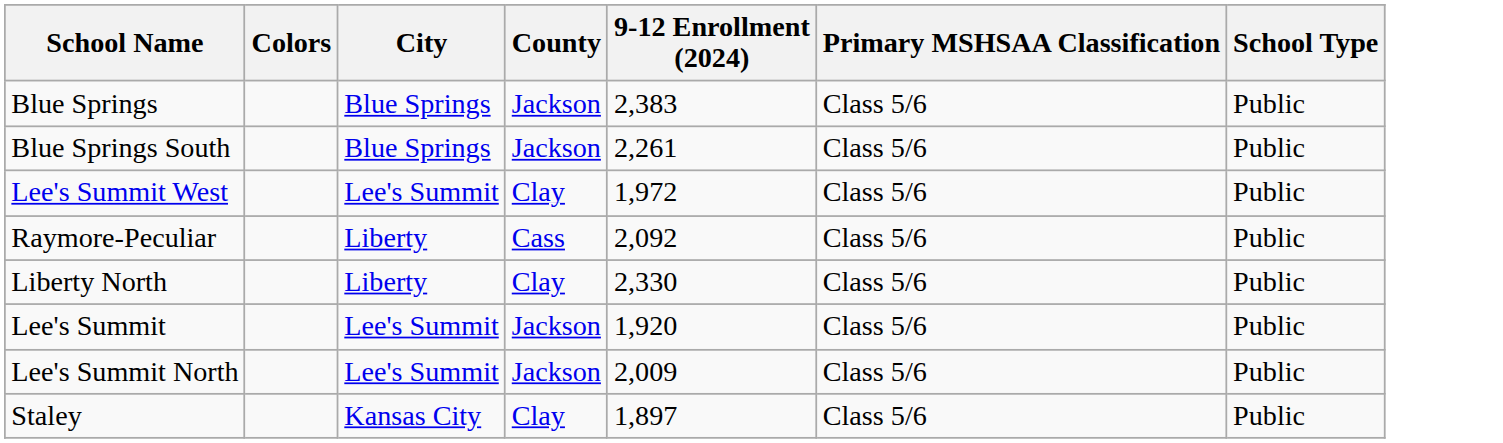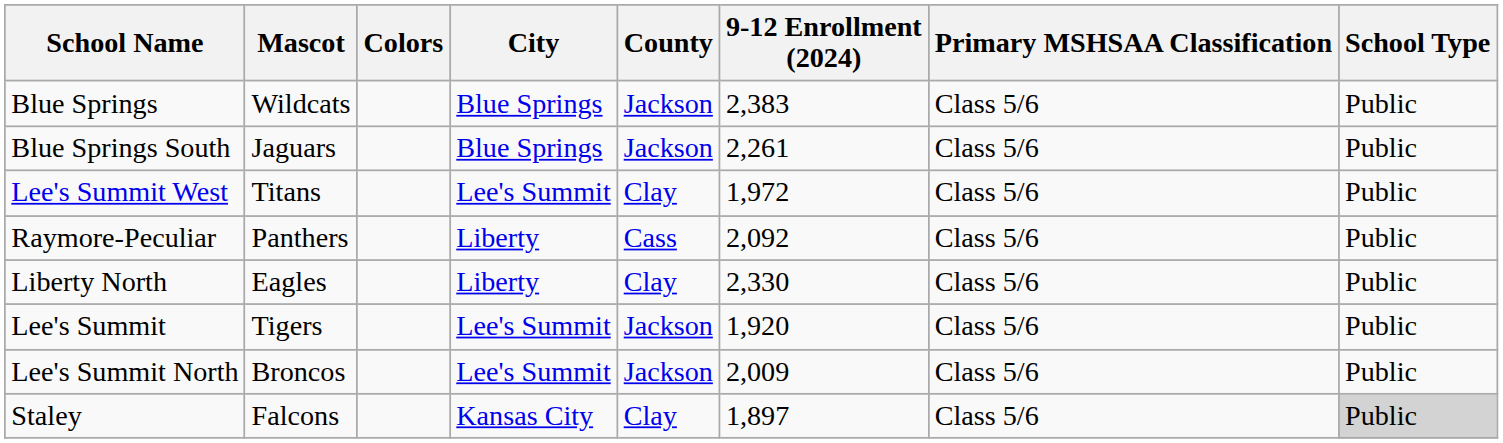 <table class="wikitable">
 <tr>
 <th>School Name</th>
+<th>Mascot</th>
 <th>Colors</th>
 <th>City</th>
 <th>County</th>
 <th>9-12 Enrollment<br>(2024)</th>
 <th>Primary MSHSAA Classification</th>
 <th>School Type</th>
 </tr>
 <tr>
 <td>Blue Springs</td>
+<td>Wildcats</td>
 <td> </td>
 <td><a href='#'>Blue Springs</a></td>
 <td><a href='#'>Jackson</a></td>
 <td>2,383</td>
 <td>Class 5/6</td>
 <td>Public</td>
 </tr>
 <tr>
 <td>Blue Springs South</td>
+<td>Jaguars</td>
 <td> </td>
 <td><a href='#'>Blue Springs</a></td>
 <td><a href='#'>Jackson</a></td>
 <td>2,261</td>
 <td>Class 5/6</td>
 <td>Public</td>
 </tr>
 <tr>
 <td><a href='#'>Lee's Summit West</a></td>
+<td>Titans</td>
 <td> </td>
 <td><a href='#'>Lee's Summit</a></td>
 <td><a href='#'>Clay</a></td>
 <td>1,972</td>
 <td>Class 5/6</td>
 <td>Public</td>
 </tr>
 <tr>
 <td>Raymore-Peculiar</td>
+<td>Panthers</td>
 <td> </td>
 <td><a href='#'>Liberty</a></td>
 <td><a href='#'>Cass</a></td>
 <td>2,092</td>
 <td>Class 5/6</td>
 <td>Public</td>
 </tr>
 <tr>
 <td>Liberty North</td>
+<td>Eagles</td>
 <td> </td>
 <td><a href='#'>Liberty</a></td>
 <td><a href='#'>Clay</a></td>
 <td>2,330</td>
 <td>Class 5/6</td>
 <td>Public</td>
 </tr>
 <tr>
 <td>Lee's Summit</td>
+<td>Tigers</td>
 <td> </td>
 <td><a href='#'>Lee's Summit</a></td>
 <td><a href='#'>Jackson</a></td>
 <td>1,920</td>
 <td>Class 5/6</td>
 <td>Public</td>
 </tr>
 <tr>
 <td>Lee's Summit North</td>
+<td>Broncos</td>
 <td> </td>
 <td><a href='#'>Lee's Summit</a></td>
 <td><a href='#'>Jackson</a></td>
 <td>2,009</td>
 <td>Class 5/6</td>
 <td>Public</td>
 </tr>
 <tr>
 <td>Staley</td>
+<td>Falcons</td>
 <td> </td>
 <td><a href='#'>Kansas City</a></td>
 <td><a href='#'>Clay</a></td>
 <td>1,897</td>
 <td>Class 5/6</td>
-<td>Public</td>
+<td style="background: lightgrey;">Public</td>
 </tr>
 </table>
